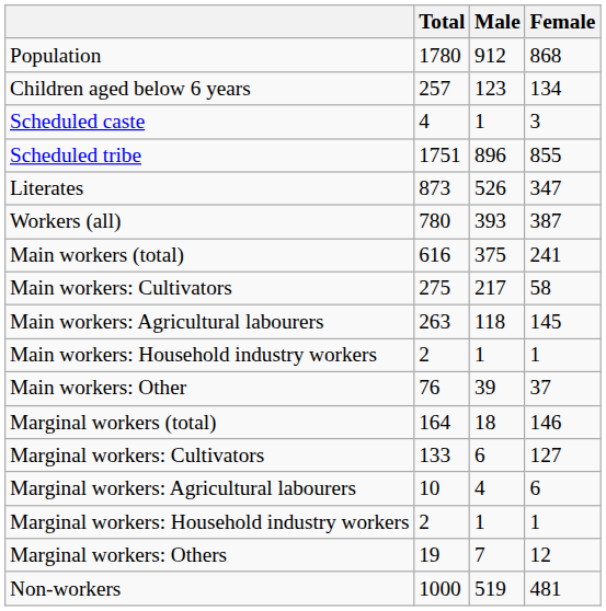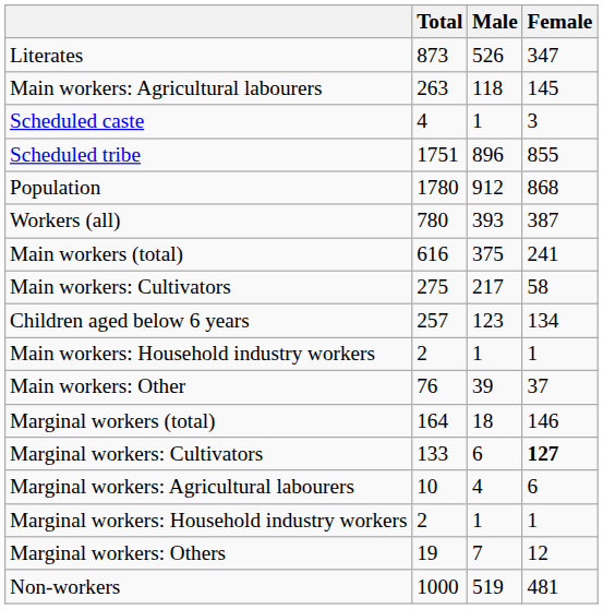 <table class="wikitable sortable">
 <tr>
 <th></th>
 <th>Total</th>
 <th>Male</th>
 <th>Female</th>
 </tr>
 <tr>
-<td>Population</td>
-<td>1780</td>
-<td>912</td>
-<td>868</td>
+<td>Literates</td>
+<td>873</td>
+<td>526</td>
+<td>347</td>
 </tr>
 <tr>
-<td>Children aged below 6 years</td>
-<td>257</td>
-<td>123</td>
-<td>134</td>
+<td>Main workers: Agricultural labourers</td>
+<td>263</td>
+<td>118</td>
+<td>145</td>
 </tr>
 <tr>
 <td><a href='#'>Scheduled caste</a></td>
 <td>4</td>
 <td>1</td>
 <td>3</td>
 </tr>
 <tr>
 <td><a href='#'>Scheduled tribe</a></td>
 <td>1751</td>
 <td>896</td>
 <td>855</td>
 </tr>
 <tr>
-<td>Literates</td>
-<td>873</td>
-<td>526</td>
-<td>347</td>
+<td>Population</td>
+<td>1780</td>
+<td>912</td>
+<td>868</td>
 </tr>
 <tr>
 <td>Workers (all)</td>
 <td>780</td>
 <td>393</td>
 <td>387</td>
 </tr>
 <tr>
 <td>Main workers (total)</td>
 <td>616</td>
 <td>375</td>
 <td>241</td>
 </tr>
 <tr>
 <td>Main workers: Cultivators</td>
 <td>275</td>
 <td>217</td>
 <td>58</td>
 </tr>
 <tr>
-<td>Main workers: Agricultural labourers</td>
-<td>263</td>
-<td>118</td>
-<td>145</td>
+<td>Children aged below 6 years</td>
+<td>257</td>
+<td>123</td>
+<td>134</td>
 </tr>
 <tr>
 <td>Main workers: Household industry workers</td>
 <td>2</td>
 <td>1</td>
 <td>1</td>
 </tr>
 <tr>
 <td>Main workers: Other</td>
 <td>76</td>
 <td>39</td>
 <td>37</td>
 </tr>
 <tr>
 <td>Marginal workers (total)</td>
 <td>164</td>
 <td>18</td>
 <td>146</td>
 </tr>
 <tr>
 <td>Marginal workers: Cultivators</td>
 <td>133</td>
 <td>6</td>
-<td>127</td>
+<td><strong>127</strong></td>
 </tr>
 <tr>
 <td>Marginal workers: Agricultural labourers</td>
 <td>10</td>
 <td>4</td>
 <td>6</td>
 </tr>
 <tr>
 <td>Marginal workers: Household industry workers</td>
 <td>2</td>
 <td>1</td>
 <td>1</td>
 </tr>
 <tr>
 <td>Marginal workers: Others</td>
 <td>19</td>
 <td>7</td>
 <td>12</td>
 </tr>
 <tr>
 <td>Non-workers</td>
 <td>1000</td>
 <td>519</td>
 <td>481</td>
 </tr>
 </table>
